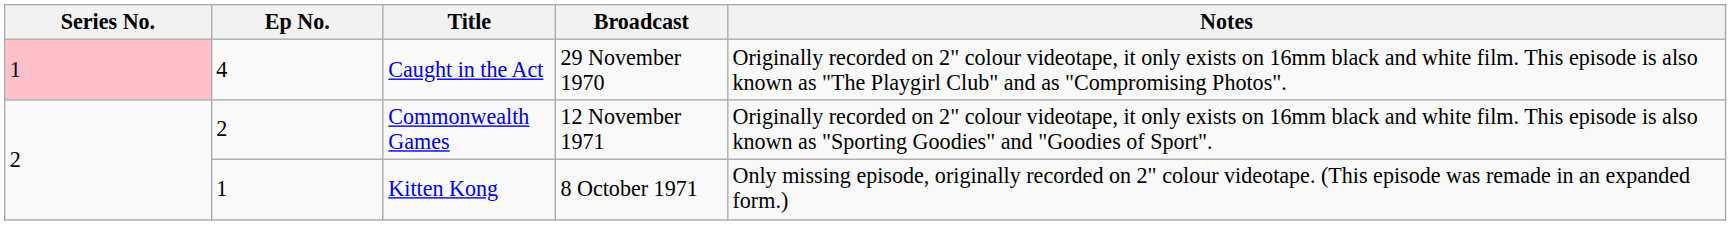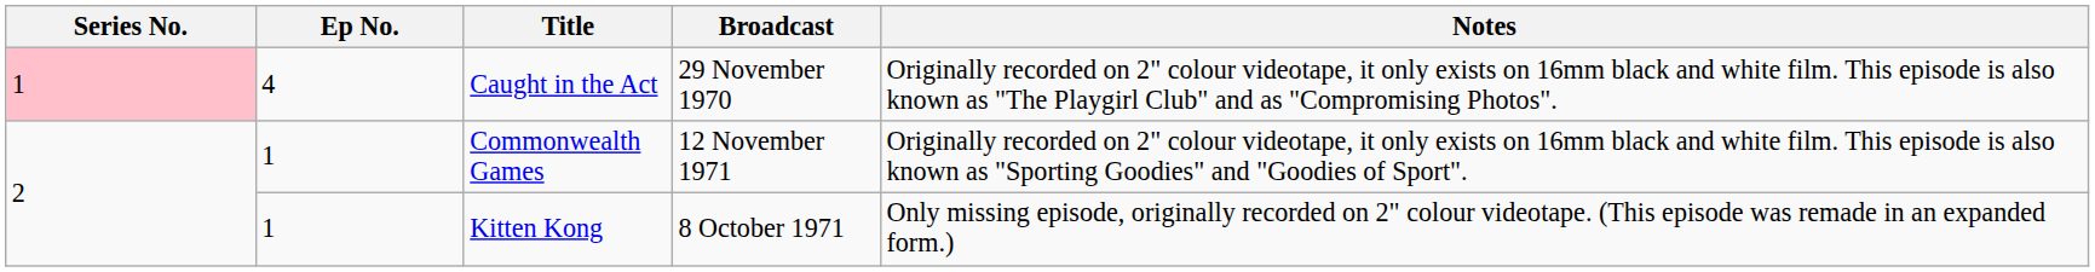 <table class="wikitable">
 <tr>
 <th style="width:12%;">Series No.</th>
 <th style="width:10%;">Ep No.</th>
 <th style="width:10%;">Title</th>
 <th style="width:10%;">Broadcast</th>
 <th style="width:70%;">Notes</th>
 </tr>
 <tr>
 <td rowspan="1" style="background: pink;">1</td>
 <td>4</td>
 <td><a href='#'>Caught in the Act</a></td>
 <td>29 November 1970</td>
 <td>Originally recorded on 2" colour videotape, it only exists on 16mm black and white film. This episode is also known as "The Playgirl Club" and as "Compromising Photos".</td>
 </tr>
 <tr>
 <td rowspan="2">2</td>
-<td>2</td>
+<td>1</td>
 <td><a href='#'>Commonwealth Games</a></td>
 <td>12 November 1971</td>
 <td>Originally recorded on 2" colour videotape, it only exists on 16mm black and white film. This episode is also known as "Sporting Goodies" and "Goodies of Sport".</td>
 </tr>
 <tr>
 <td>1</td>
 <td><a href='#'>Kitten Kong</a></td>
 <td>8 October 1971</td>
 <td>Only missing episode, originally recorded on 2" colour videotape. (This episode was remade in an expanded form.)</td>
 </tr>
 </table>
